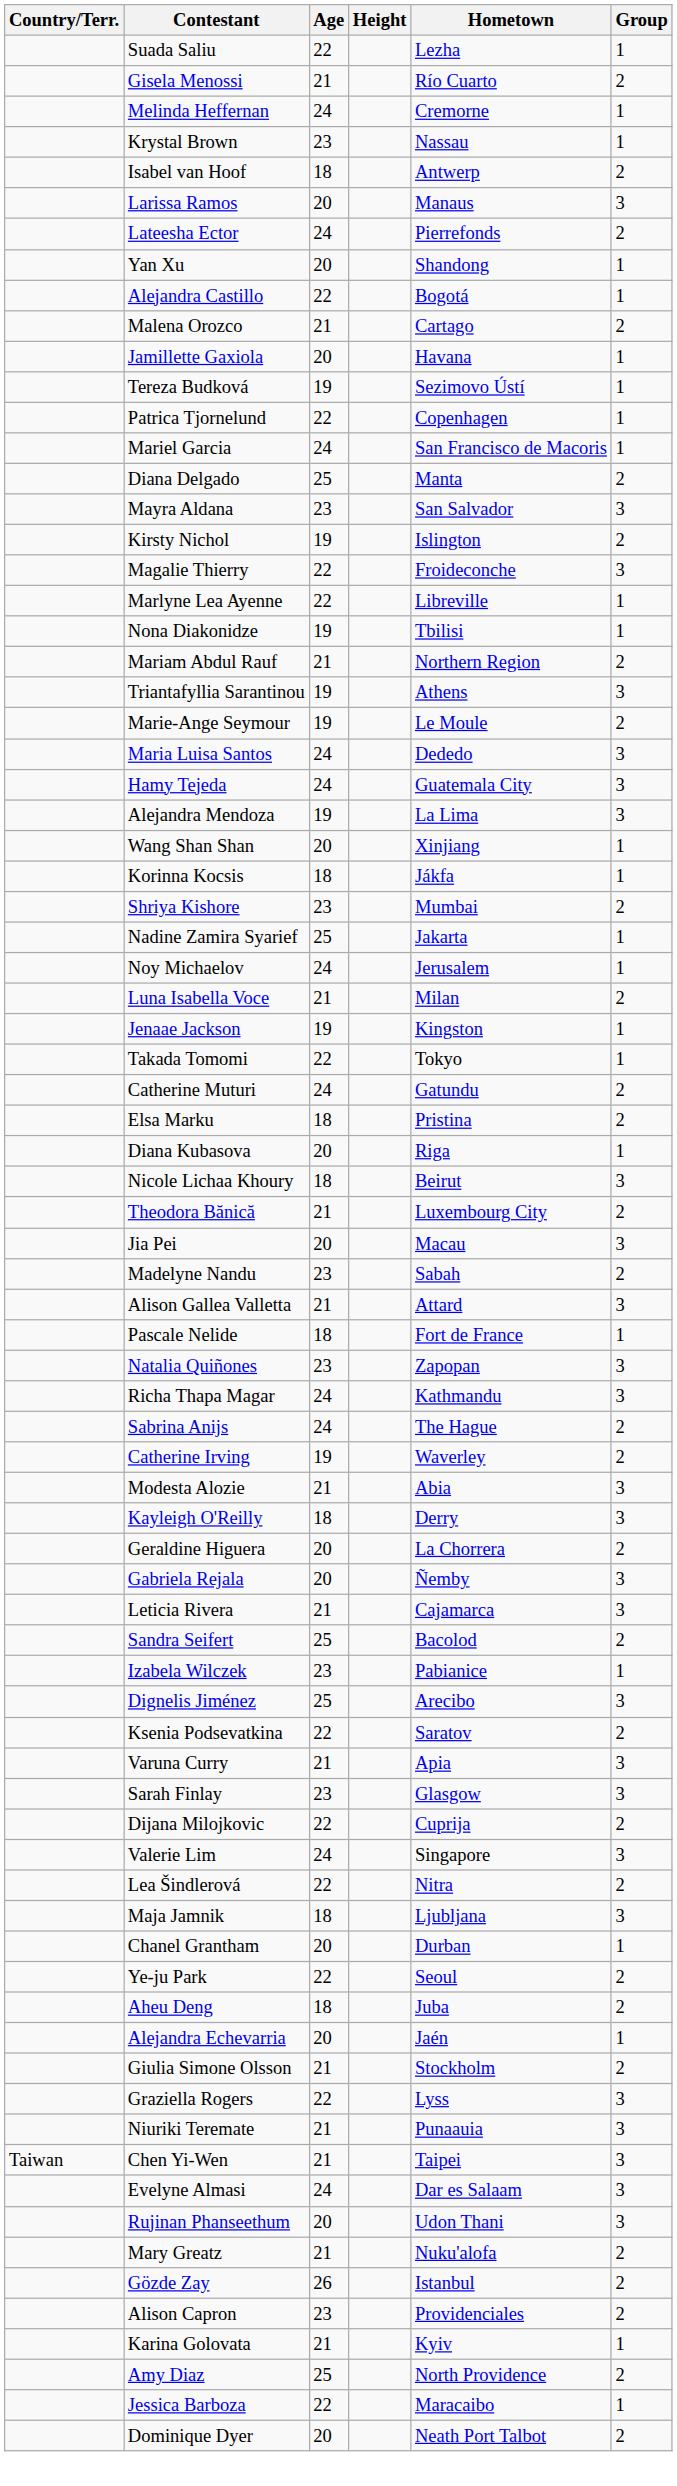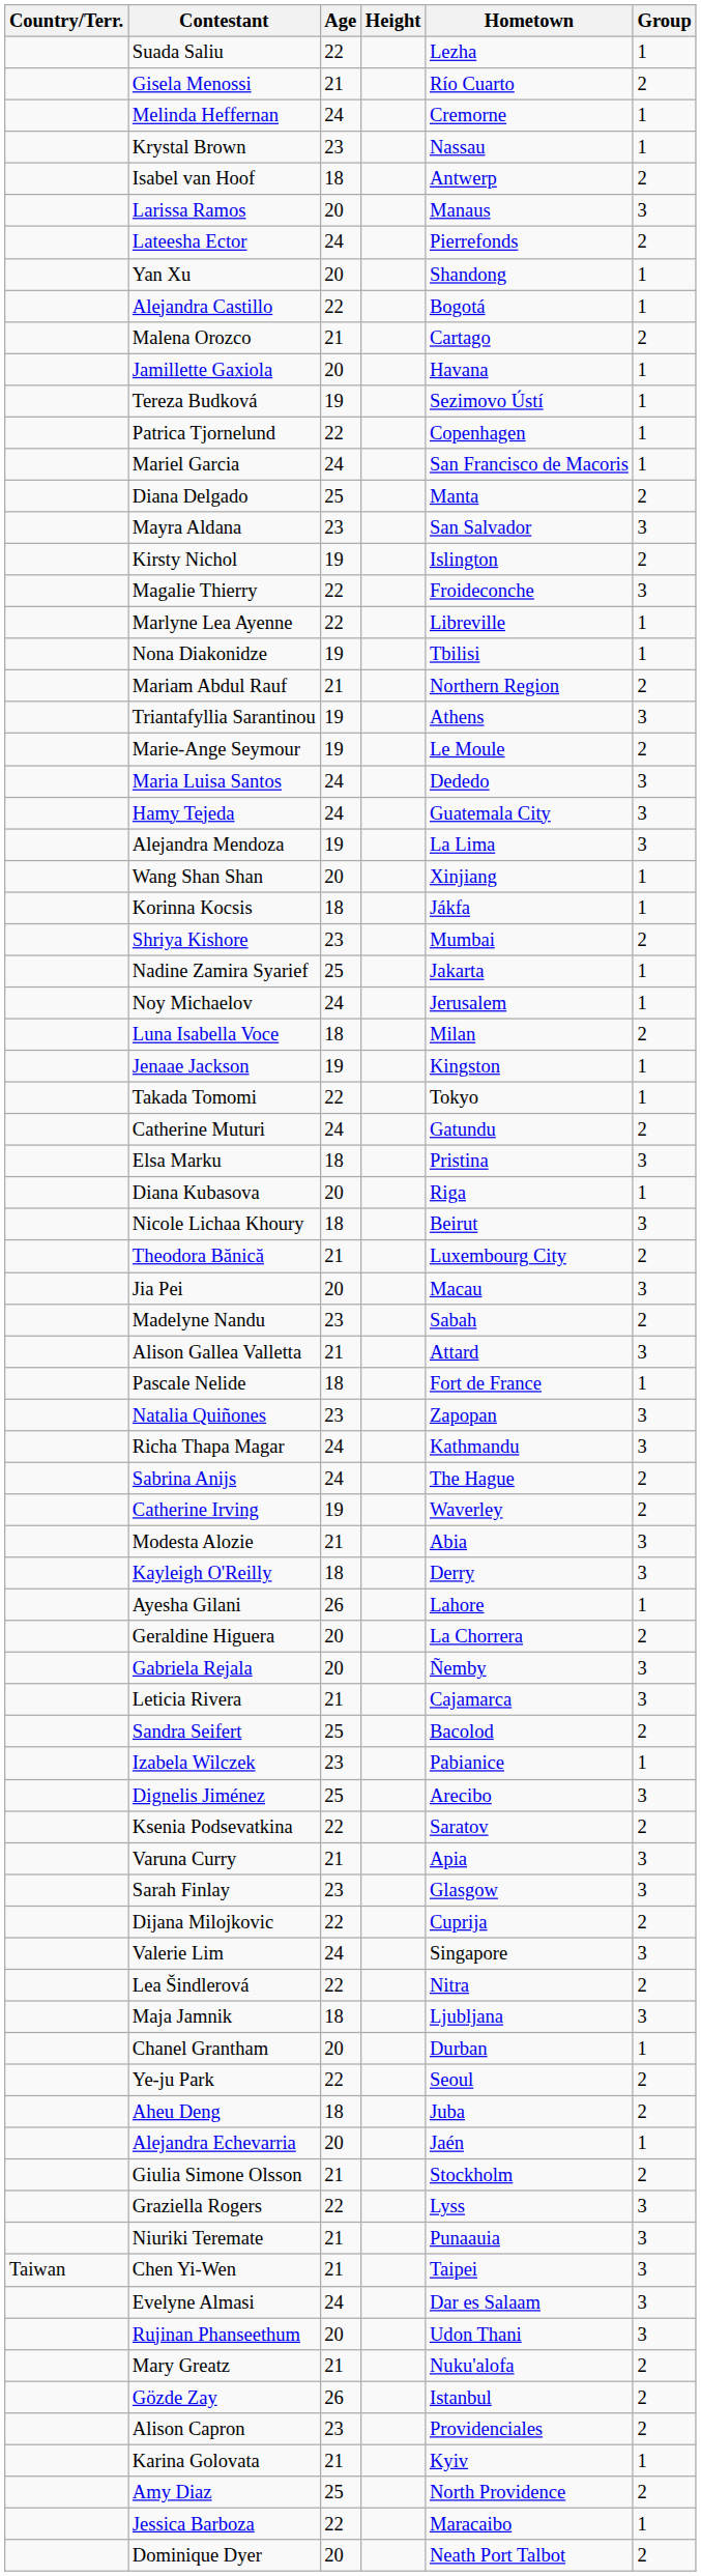 <table class="wikitable sortable" style="font-size:95%;">
 <tr>
 <th>Country/Terr.</th>
 <th>Contestant</th>
 <th>Age</th>
 <th>Height</th>
 <th>Hometown</th>
 <th>Group</th>
 </tr>
 <tr>
 <td></td>
 <td>Suada Saliu</td>
 <td>22</td>
 <td></td>
 <td><a href='#'>Lezha</a></td>
 <td>1</td>
 </tr>
 <tr>
 <td></td>
 <td><a href='#'>Gisela Menossi</a></td>
 <td>21</td>
 <td></td>
 <td><a href='#'>Río Cuarto</a></td>
 <td>2</td>
 </tr>
 <tr>
 <td></td>
 <td><a href='#'>Melinda Heffernan</a></td>
 <td>24</td>
 <td></td>
 <td><a href='#'>Cremorne</a></td>
 <td>1</td>
 </tr>
 <tr>
 <td></td>
 <td>Krystal Brown</td>
 <td>23</td>
 <td></td>
 <td><a href='#'>Nassau</a></td>
 <td>1</td>
 </tr>
 <tr>
 <td></td>
 <td>Isabel van Hoof</td>
 <td>18</td>
 <td></td>
 <td><a href='#'>Antwerp</a></td>
 <td>2</td>
 </tr>
 <tr>
 <td></td>
 <td><a href='#'>Larissa Ramos</a></td>
 <td>20</td>
 <td></td>
 <td><a href='#'>Manaus</a></td>
 <td>3</td>
 </tr>
 <tr>
 <td></td>
 <td><a href='#'>Lateesha Ector</a></td>
 <td>24</td>
 <td></td>
 <td><a href='#'>Pierrefonds</a></td>
 <td>2</td>
 </tr>
 <tr>
 <td></td>
 <td>Yan Xu</td>
 <td>20</td>
 <td></td>
 <td><a href='#'>Shandong</a></td>
 <td>1</td>
 </tr>
 <tr>
 <td></td>
 <td><a href='#'>Alejandra Castillo</a></td>
 <td>22</td>
 <td></td>
 <td><a href='#'>Bogotá</a></td>
 <td>1</td>
 </tr>
 <tr>
 <td></td>
 <td>Malena Orozco</td>
 <td>21</td>
 <td></td>
 <td><a href='#'>Cartago</a></td>
 <td>2</td>
 </tr>
 <tr>
 <td></td>
 <td><a href='#'>Jamillette Gaxiola</a></td>
 <td>20</td>
 <td></td>
 <td><a href='#'>Havana</a></td>
 <td>1</td>
 </tr>
 <tr>
 <td></td>
 <td>Tereza Budková</td>
 <td>19</td>
 <td></td>
 <td><a href='#'>Sezimovo Ústí</a></td>
 <td>1</td>
 </tr>
 <tr>
 <td></td>
 <td>Patrica Tjornelund</td>
 <td>22</td>
 <td></td>
 <td><a href='#'>Copenhagen</a></td>
 <td>1</td>
 </tr>
 <tr>
 <td></td>
 <td>Mariel Garcia</td>
 <td>24</td>
 <td></td>
 <td><a href='#'>San Francisco de Macoris</a></td>
 <td>1</td>
 </tr>
 <tr>
 <td></td>
 <td>Diana Delgado</td>
 <td>25</td>
 <td></td>
 <td><a href='#'>Manta</a></td>
 <td>2</td>
 </tr>
 <tr>
 <td></td>
 <td>Mayra Aldana</td>
 <td>23</td>
 <td></td>
 <td><a href='#'>San Salvador</a></td>
 <td>3</td>
 </tr>
 <tr>
 <td></td>
 <td>Kirsty Nichol</td>
 <td>19</td>
 <td></td>
 <td><a href='#'>Islington</a></td>
 <td>2</td>
 </tr>
 <tr>
 <td></td>
 <td>Magalie Thierry</td>
 <td>22</td>
 <td></td>
 <td><a href='#'>Froideconche</a></td>
 <td>3</td>
 </tr>
 <tr>
 <td></td>
 <td>Marlyne Lea Ayenne</td>
 <td>22</td>
 <td></td>
 <td><a href='#'>Libreville</a></td>
 <td>1</td>
 </tr>
 <tr>
 <td></td>
 <td>Nona Diakonidze</td>
 <td>19</td>
 <td></td>
 <td><a href='#'>Tbilisi</a></td>
 <td>1</td>
 </tr>
 <tr>
 <td></td>
 <td>Mariam Abdul Rauf</td>
 <td>21</td>
 <td></td>
 <td><a href='#'>Northern Region</a></td>
 <td>2</td>
 </tr>
 <tr>
 <td></td>
 <td>Triantafyllia Sarantinou</td>
 <td>19</td>
 <td></td>
 <td><a href='#'>Athens</a></td>
 <td>3</td>
 </tr>
 <tr>
 <td></td>
 <td>Marie-Ange Seymour</td>
 <td>19</td>
 <td></td>
 <td><a href='#'>Le Moule</a></td>
 <td>2</td>
 </tr>
 <tr>
 <td></td>
 <td><a href='#'>Maria Luisa Santos</a></td>
 <td>24</td>
 <td></td>
 <td><a href='#'>Dededo</a></td>
 <td>3</td>
 </tr>
 <tr>
 <td></td>
 <td><a href='#'>Hamy Tejeda</a></td>
 <td>24</td>
 <td></td>
 <td><a href='#'>Guatemala City</a></td>
 <td>3</td>
 </tr>
 <tr>
 <td></td>
 <td>Alejandra Mendoza</td>
 <td>19</td>
 <td></td>
 <td><a href='#'>La Lima</a></td>
 <td>3</td>
 </tr>
 <tr>
 <td></td>
 <td>Wang Shan Shan</td>
 <td>20</td>
 <td></td>
 <td><a href='#'>Xinjiang</a></td>
 <td>1</td>
 </tr>
 <tr>
 <td></td>
 <td>Korinna Kocsis</td>
 <td>18</td>
 <td></td>
 <td><a href='#'>Jákfa</a></td>
 <td>1</td>
 </tr>
 <tr>
 <td></td>
 <td><a href='#'>Shriya Kishore</a></td>
 <td>23</td>
 <td></td>
 <td><a href='#'>Mumbai</a></td>
 <td>2</td>
 </tr>
 <tr>
 <td></td>
 <td>Nadine Zamira Syarief</td>
 <td>25</td>
 <td></td>
 <td><a href='#'>Jakarta</a></td>
 <td>1</td>
 </tr>
 <tr>
 <td></td>
 <td>Noy Michaelov</td>
 <td>24</td>
 <td></td>
 <td><a href='#'>Jerusalem</a></td>
 <td>1</td>
 </tr>
 <tr>
 <td></td>
 <td><a href='#'>Luna Isabella Voce</a></td>
-<td>21</td>
+<td>18</td>
 <td></td>
 <td><a href='#'>Milan</a></td>
 <td>2</td>
 </tr>
 <tr>
 <td></td>
 <td><a href='#'>Jenaae Jackson</a></td>
 <td>19</td>
 <td></td>
 <td><a href='#'>Kingston</a></td>
 <td>1</td>
 </tr>
 <tr>
 <td></td>
 <td>Takada Tomomi</td>
 <td>22</td>
 <td></td>
 <td>Tokyo</td>
 <td>1</td>
 </tr>
 <tr>
 <td></td>
 <td>Catherine Muturi</td>
 <td>24</td>
 <td></td>
 <td><a href='#'>Gatundu</a></td>
 <td>2</td>
 </tr>
 <tr>
 <td></td>
 <td>Elsa Marku</td>
 <td>18</td>
 <td></td>
 <td><a href='#'>Pristina</a></td>
-<td>2</td>
+<td>3</td>
 </tr>
 <tr>
 <td></td>
 <td>Diana Kubasova</td>
 <td>20</td>
 <td></td>
 <td><a href='#'>Riga</a></td>
 <td>1</td>
 </tr>
 <tr>
 <td></td>
 <td>Nicole Lichaa Khoury</td>
 <td>18</td>
 <td></td>
 <td><a href='#'>Beirut</a></td>
 <td>3</td>
 </tr>
 <tr>
 <td></td>
 <td><a href='#'>Theodora Bănică</a></td>
 <td>21</td>
 <td></td>
 <td><a href='#'>Luxembourg City</a></td>
 <td>2</td>
 </tr>
 <tr>
 <td></td>
 <td>Jia Pei</td>
 <td>20</td>
 <td></td>
 <td><a href='#'>Macau</a></td>
 <td>3</td>
 </tr>
 <tr>
 <td></td>
 <td>Madelyne Nandu</td>
 <td>23</td>
 <td></td>
 <td><a href='#'>Sabah</a></td>
 <td>2</td>
 </tr>
 <tr>
 <td></td>
 <td>Alison Gallea Valletta</td>
 <td>21</td>
 <td></td>
 <td><a href='#'>Attard</a></td>
 <td>3</td>
 </tr>
 <tr>
 <td></td>
 <td>Pascale Nelide</td>
 <td>18</td>
 <td></td>
 <td><a href='#'>Fort de France</a></td>
 <td>1</td>
 </tr>
 <tr>
 <td></td>
 <td><a href='#'>Natalia Quiñones</a></td>
 <td>23</td>
 <td></td>
 <td><a href='#'>Zapopan</a></td>
 <td>3</td>
 </tr>
 <tr>
 <td></td>
 <td>Richa Thapa Magar</td>
 <td>24</td>
 <td></td>
 <td><a href='#'>Kathmandu</a></td>
 <td>3</td>
 </tr>
 <tr>
 <td></td>
 <td><a href='#'>Sabrina Anijs</a></td>
 <td>24</td>
 <td></td>
 <td><a href='#'>The Hague</a></td>
 <td>2</td>
 </tr>
 <tr>
 <td></td>
 <td><a href='#'>Catherine Irving</a></td>
 <td>19</td>
 <td></td>
 <td><a href='#'>Waverley</a></td>
 <td>2</td>
 </tr>
 <tr>
 <td></td>
 <td>Modesta Alozie</td>
 <td>21</td>
 <td></td>
 <td><a href='#'>Abia</a></td>
 <td>3</td>
 </tr>
 <tr>
 <td></td>
 <td><a href='#'>Kayleigh O'Reilly</a></td>
 <td>18</td>
 <td></td>
 <td><a href='#'>Derry</a></td>
 <td>3</td>
+</tr>
+<tr>
+<td></td>
+<td>Ayesha Gilani</td>
+<td>26</td>
+<td></td>
+<td><a href='#'>Lahore</a></td>
+<td>1</td>
 </tr>
 <tr>
 <td></td>
 <td>Geraldine Higuera</td>
 <td>20</td>
 <td></td>
 <td><a href='#'>La Chorrera</a></td>
 <td>2</td>
 </tr>
 <tr>
 <td></td>
 <td><a href='#'>Gabriela Rejala</a></td>
 <td>20</td>
 <td></td>
 <td><a href='#'>Ñemby</a></td>
 <td>3</td>
 </tr>
 <tr>
 <td></td>
 <td>Leticia Rivera</td>
 <td>21</td>
 <td></td>
 <td><a href='#'>Cajamarca</a></td>
 <td>3</td>
 </tr>
 <tr>
 <td></td>
 <td><a href='#'>Sandra Seifert</a></td>
 <td>25</td>
 <td></td>
 <td><a href='#'>Bacolod</a></td>
 <td>2</td>
 </tr>
 <tr>
 <td></td>
 <td><a href='#'>Izabela Wilczek</a></td>
 <td>23</td>
 <td></td>
 <td><a href='#'>Pabianice</a></td>
 <td>1</td>
 </tr>
 <tr>
 <td></td>
 <td><a href='#'>Dignelis Jiménez</a></td>
 <td>25</td>
 <td></td>
 <td><a href='#'>Arecibo</a></td>
 <td>3</td>
 </tr>
 <tr>
 <td></td>
 <td>Ksenia Podsevatkina</td>
 <td>22</td>
 <td></td>
 <td><a href='#'>Saratov</a></td>
 <td>2</td>
 </tr>
 <tr>
 <td></td>
 <td>Varuna Curry</td>
 <td>21</td>
 <td></td>
 <td><a href='#'>Apia</a></td>
 <td>3</td>
 </tr>
 <tr>
 <td></td>
 <td>Sarah Finlay</td>
 <td>23</td>
 <td></td>
 <td><a href='#'>Glasgow</a></td>
 <td>3</td>
 </tr>
 <tr>
 <td></td>
 <td>Dijana Milojkovic</td>
 <td>22</td>
 <td></td>
 <td><a href='#'>Cuprija</a></td>
 <td>2</td>
 </tr>
 <tr>
 <td></td>
 <td>Valerie Lim</td>
 <td>24</td>
 <td></td>
 <td>Singapore</td>
 <td>3</td>
 </tr>
 <tr>
 <td></td>
 <td>Lea Šindlerová</td>
 <td>22</td>
 <td></td>
 <td><a href='#'>Nitra</a></td>
 <td>2</td>
 </tr>
 <tr>
 <td></td>
 <td>Maja Jamnik</td>
 <td>18</td>
 <td></td>
 <td><a href='#'>Ljubljana</a></td>
 <td>3</td>
 </tr>
 <tr>
 <td></td>
 <td>Chanel Grantham</td>
 <td>20</td>
 <td></td>
 <td><a href='#'>Durban</a></td>
 <td>1</td>
 </tr>
 <tr>
 <td></td>
 <td>Ye-ju Park</td>
 <td>22</td>
 <td></td>
 <td><a href='#'>Seoul</a></td>
 <td>2</td>
 </tr>
 <tr>
 <td></td>
 <td><a href='#'>Aheu Deng</a></td>
 <td>18</td>
 <td></td>
 <td><a href='#'>Juba</a></td>
 <td>2</td>
 </tr>
 <tr>
 <td></td>
 <td><a href='#'>Alejandra Echevarria</a></td>
 <td>20</td>
 <td></td>
 <td><a href='#'>Jaén</a></td>
 <td>1</td>
 </tr>
 <tr>
 <td></td>
 <td>Giulia Simone Olsson</td>
 <td>21</td>
 <td></td>
 <td><a href='#'>Stockholm</a></td>
 <td>2</td>
 </tr>
 <tr>
 <td></td>
 <td>Graziella Rogers</td>
 <td>22</td>
 <td></td>
 <td><a href='#'>Lyss</a></td>
 <td>3</td>
 </tr>
 <tr>
 <td></td>
 <td>Niuriki Teremate</td>
 <td>21</td>
 <td></td>
 <td><a href='#'>Punaauia</a></td>
 <td>3</td>
 </tr>
 <tr>
 <td> Taiwan</td>
 <td>Chen Yi-Wen</td>
 <td>21</td>
 <td></td>
 <td><a href='#'>Taipei</a></td>
 <td>3</td>
 </tr>
 <tr>
 <td></td>
 <td>Evelyne Almasi</td>
 <td>24</td>
 <td></td>
 <td><a href='#'>Dar es Salaam</a></td>
 <td>3</td>
 </tr>
 <tr>
 <td></td>
 <td><a href='#'>Rujinan Phanseethum</a></td>
 <td>20</td>
 <td></td>
 <td><a href='#'>Udon Thani</a></td>
 <td>3</td>
 </tr>
 <tr>
 <td></td>
 <td>Mary Greatz</td>
 <td>21</td>
 <td></td>
 <td><a href='#'>Nuku'alofa</a></td>
 <td>2</td>
 </tr>
 <tr>
 <td></td>
 <td><a href='#'>Gözde Zay</a></td>
 <td>26</td>
 <td></td>
 <td><a href='#'>Istanbul</a></td>
 <td>2</td>
 </tr>
 <tr>
 <td></td>
 <td>Alison Capron</td>
 <td>23</td>
 <td></td>
 <td><a href='#'>Providenciales</a></td>
 <td>2</td>
 </tr>
 <tr>
 <td></td>
 <td>Karina Golovata</td>
 <td>21</td>
 <td></td>
 <td><a href='#'>Kyiv</a></td>
 <td>1</td>
 </tr>
 <tr>
 <td></td>
 <td><a href='#'>Amy Diaz</a></td>
 <td>25</td>
 <td></td>
 <td><a href='#'>North Providence</a></td>
 <td>2</td>
 </tr>
 <tr>
 <td></td>
 <td><a href='#'>Jessica Barboza</a></td>
 <td>22</td>
 <td></td>
 <td><a href='#'>Maracaibo</a></td>
 <td>1</td>
 </tr>
 <tr>
 <td></td>
 <td>Dominique Dyer</td>
 <td>20</td>
 <td></td>
 <td><a href='#'>Neath Port Talbot</a></td>
 <td>2</td>
 </tr>
 </table>
